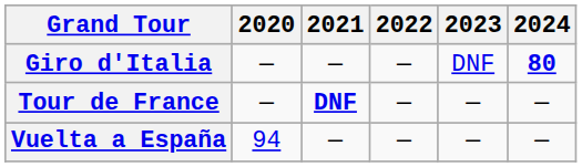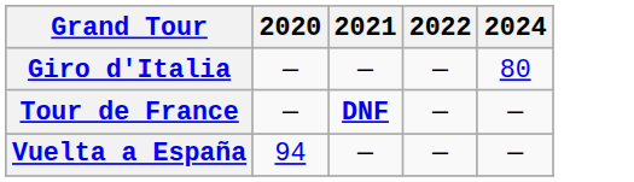 <table class="wikitable plainrowheaders">
 <tr>
 <th scope="col"><a href='#'>Grand Tour</a></th>
 <th scope="col">2020</th>
 <th scope="col">2021</th>
 <th scope="col">2022</th>
-<th scope="col">2023</th>
 <th scope="col">2024</th>
 </tr>
 <tr style="text-align:center;">
 <th scope="row"> <a href='#'>Giro d'Italia</a></th>
 <td>—</td>
 <td>—</td>
 <td>—</td>
-<td><a href='#'>DNF</a></td>
-<td><strong><a href='#'>80</a></strong></td>
+<td><a href='#'>80</a></td>
 </tr>
 <tr style="text-align:center;">
 <th scope="row"> <a href='#'>Tour de France</a></th>
 <td>—</td>
 <td><strong><a href='#'>DNF</a></strong></td>
-<td>—</td>
 <td>—</td>
 <td>—</td>
 </tr>
 <tr style="text-align:center;">
 <th scope="row"> <a href='#'>Vuelta a España</a></th>
 <td><a href='#'>94</a></td>
 <td>—</td>
 <td>—</td>
 <td>—</td>
-<td>—</td>
 </tr>
 </table>
